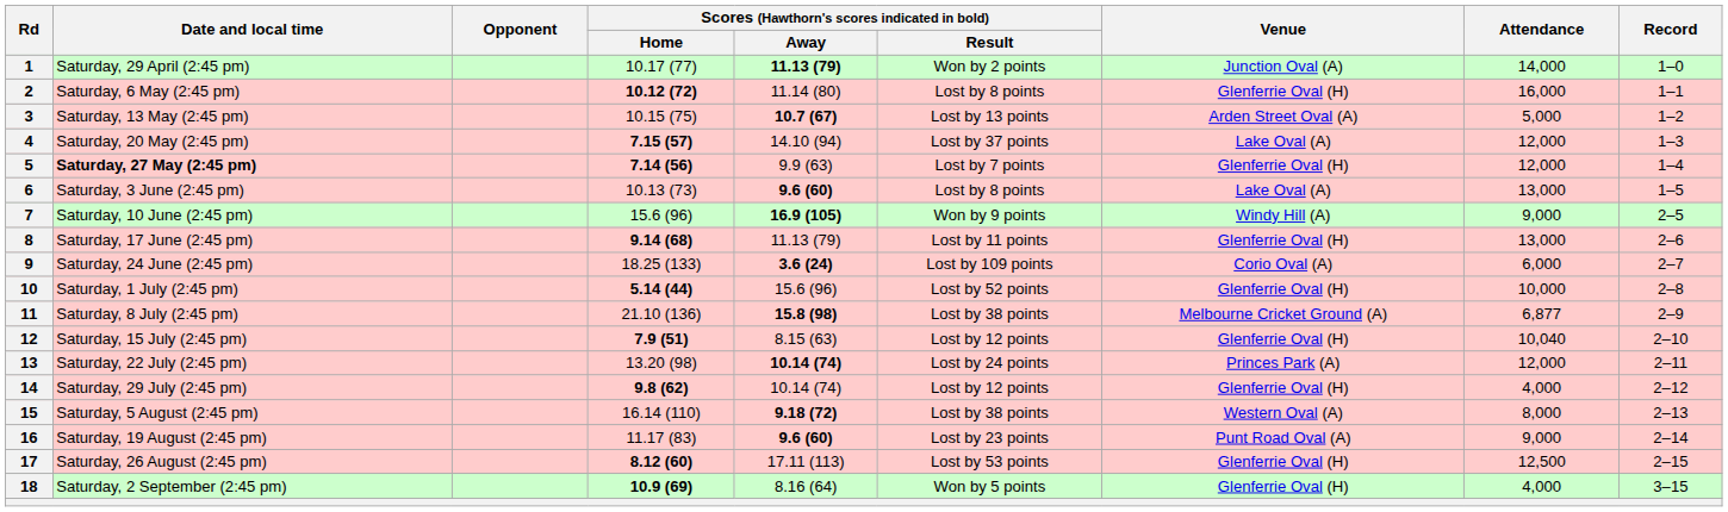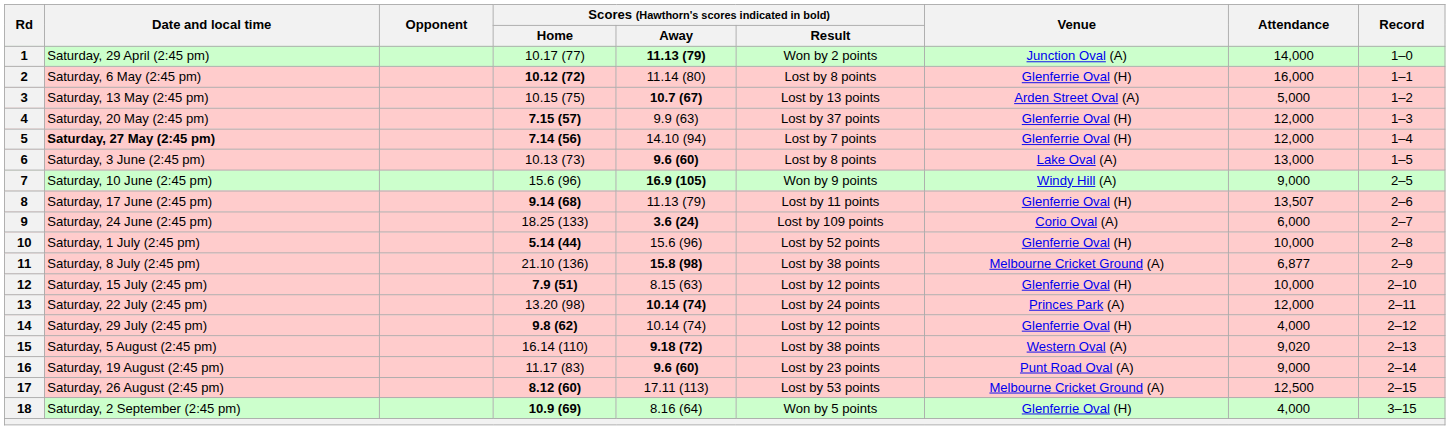 <table class="wikitable" style="font-size:90%; text-align:center; width: 100%; margin-left: auto; margin-right: auto">
 <tr>
 <th rowspan="2">Rd</th>
 <th rowspan="2">Date and local time</th>
 <th rowspan="2">Opponent</th>
 <th colspan="3">Scores <small>(Hawthorn's scores indicated in bold)</small></th>
 <th rowspan="2">Venue</th>
 <th rowspan="2">Attendance</th>
 <th rowspan="2">Record</th>
 </tr>
 <tr>
 <th>Home</th>
 <th>Away</th>
 <th>Result</th>
 </tr>
 <tr style="background:#cfc">
 <th>1</th>
 <td align=left>Saturday, 29 April (2:45 pm)</td>
 <td align=left></td>
 <td>10.17 (77)</td>
 <td><strong>11.13 (79)</strong></td>
 <td>Won by 2 points</td>
 <td><a href='#'>Junction Oval</a> (A)</td>
 <td>14,000</td>
 <td>1–0</td>
 </tr>
 <tr style="background:#fcc;">
 <th>2</th>
 <td align=left>Saturday, 6 May (2:45 pm)</td>
 <td align=left></td>
 <td><strong>10.12 (72)</strong></td>
 <td>11.14 (80)</td>
 <td>Lost by 8 points</td>
 <td><a href='#'>Glenferrie Oval</a> (H)</td>
 <td>16,000</td>
 <td>1–1</td>
 </tr>
 <tr style="background:#fcc;">
 <th>3</th>
 <td align=left>Saturday, 13 May (2:45 pm)</td>
 <td align=left></td>
 <td>10.15 (75)</td>
 <td><strong>10.7 (67)</strong></td>
 <td>Lost by 13 points</td>
 <td><a href='#'>Arden Street Oval</a> (A)</td>
 <td>5,000</td>
 <td>1–2</td>
 </tr>
 <tr style="background:#fcc;">
 <th>4</th>
 <td align=left>Saturday, 20 May (2:45 pm)</td>
 <td align=left></td>
 <td><strong>7.15 (57)</strong></td>
-<td>14.10 (94)</td>
+<td>9.9 (63)</td>
 <td>Lost by 37 points</td>
-<td><a href='#'>Lake Oval</a> (A)</td>
+<td><a href='#'>Glenferrie Oval</a> (H)</td>
 <td>12,000</td>
 <td>1–3</td>
 </tr>
 <tr style="background:#fcc;">
 <th>5</th>
 <td align=left><strong>Saturday, 27 May (2:45 pm)</strong></td>
 <td align=left></td>
 <td><strong>7.14 (56)</strong></td>
-<td>9.9 (63)</td>
+<td>14.10 (94)</td>
 <td>Lost by 7 points</td>
 <td><a href='#'>Glenferrie Oval</a> (H)</td>
 <td>12,000</td>
 <td>1–4</td>
 </tr>
 <tr style="background:#fcc;">
 <th>6</th>
 <td align=left>Saturday, 3 June (2:45 pm)</td>
 <td align=left></td>
 <td>10.13 (73)</td>
 <td><strong>9.6 (60)</strong></td>
 <td>Lost by 8 points</td>
 <td><a href='#'>Lake Oval</a> (A)</td>
 <td>13,000</td>
 <td>1–5</td>
 </tr>
 <tr style="background:#cfc">
 <th>7</th>
 <td align=left>Saturday, 10 June (2:45 pm)</td>
 <td align=left></td>
 <td>15.6 (96)</td>
 <td><strong>16.9 (105)</strong></td>
 <td>Won by 9 points</td>
 <td><a href='#'>Windy Hill</a> (A)</td>
 <td>9,000</td>
 <td>2–5</td>
 </tr>
 <tr style="background:#fcc;">
 <th>8</th>
 <td align=left>Saturday, 17 June (2:45 pm)</td>
 <td align=left></td>
 <td><strong>9.14 (68)</strong></td>
 <td>11.13 (79)</td>
 <td>Lost by 11 points</td>
 <td><a href='#'>Glenferrie Oval</a> (H)</td>
-<td>13,000</td>
+<td>13,507</td>
 <td>2–6</td>
 </tr>
 <tr style="background:#fcc;">
 <th>9</th>
 <td align=left>Saturday, 24 June (2:45 pm)</td>
 <td align=left></td>
 <td>18.25 (133)</td>
 <td><strong>3.6 (24)</strong></td>
 <td>Lost by 109 points</td>
 <td><a href='#'>Corio Oval</a> (A)</td>
 <td>6,000</td>
 <td>2–7</td>
 </tr>
 <tr style="background:#fcc;">
 <th>10</th>
 <td align=left>Saturday, 1 July (2:45 pm)</td>
 <td align=left></td>
 <td><strong>5.14 (44)</strong></td>
 <td>15.6 (96)</td>
 <td>Lost by 52 points</td>
 <td><a href='#'>Glenferrie Oval</a> (H)</td>
 <td>10,000</td>
 <td>2–8</td>
 </tr>
 <tr style="background:#fcc;">
 <th>11</th>
 <td align=left>Saturday, 8 July (2:45 pm)</td>
 <td align=left></td>
 <td>21.10 (136)</td>
 <td><strong>15.8 (98)</strong></td>
 <td>Lost by 38 points</td>
 <td><a href='#'>Melbourne Cricket Ground</a> (A)</td>
 <td>6,877</td>
 <td>2–9</td>
 </tr>
 <tr style="background:#fcc;">
 <th>12</th>
 <td align=left>Saturday, 15 July (2:45 pm)</td>
 <td align=left></td>
 <td><strong>7.9 (51)</strong></td>
 <td>8.15 (63)</td>
 <td>Lost by 12 points</td>
 <td><a href='#'>Glenferrie Oval</a> (H)</td>
-<td>10,040</td>
+<td>10,000</td>
 <td>2–10</td>
 </tr>
 <tr style="background:#fcc;">
 <th>13</th>
 <td align=left>Saturday, 22 July (2:45 pm)</td>
 <td align=left></td>
 <td>13.20 (98)</td>
 <td><strong>10.14 (74)</strong></td>
 <td>Lost by 24 points</td>
 <td><a href='#'>Princes Park</a> (A)</td>
 <td>12,000</td>
 <td>2–11</td>
 </tr>
 <tr style="background:#fcc;">
 <th>14</th>
 <td align=left>Saturday, 29 July (2:45 pm)</td>
 <td align=left></td>
 <td><strong>9.8 (62)</strong></td>
 <td>10.14 (74)</td>
 <td>Lost by 12 points</td>
 <td><a href='#'>Glenferrie Oval</a> (H)</td>
 <td>4,000</td>
 <td>2–12</td>
 </tr>
 <tr style="background:#fcc;">
 <th>15</th>
 <td align=left>Saturday, 5 August (2:45 pm)</td>
 <td align=left></td>
 <td>16.14 (110)</td>
 <td><strong>9.18 (72)</strong></td>
 <td>Lost by 38 points</td>
 <td><a href='#'>Western Oval</a> (A)</td>
-<td>8,000</td>
+<td>9,020</td>
 <td>2–13</td>
 </tr>
 <tr style="background:#fcc;">
 <th>16</th>
 <td align=left>Saturday, 19 August (2:45 pm)</td>
 <td align=left></td>
 <td>11.17 (83)</td>
 <td><strong>9.6 (60)</strong></td>
 <td>Lost by 23 points</td>
 <td><a href='#'>Punt Road Oval</a> (A)</td>
 <td>9,000</td>
 <td>2–14</td>
 </tr>
 <tr style="background:#fcc;">
 <th>17</th>
 <td align=left>Saturday, 26 August (2:45 pm)</td>
 <td align=left></td>
 <td><strong>8.12 (60)</strong></td>
 <td>17.11 (113)</td>
 <td>Lost by 53 points</td>
-<td><a href='#'>Glenferrie Oval</a> (H)</td>
+<td><a href='#'>Melbourne Cricket Ground</a> (A)</td>
 <td>12,500</td>
 <td>2–15</td>
 </tr>
 <tr style="background:#cfc">
 <th>18</th>
 <td align=left>Saturday, 2 September (2:45 pm)</td>
 <td align=left></td>
 <td><strong>10.9 (69)</strong></td>
 <td>8.16 (64)</td>
 <td>Won by 5 points</td>
 <td><a href='#'>Glenferrie Oval</a> (H)</td>
 <td>4,000</td>
 <td>3–15</td>
 </tr>
 <tr>
 <th colspan="9"></th>
 </tr>
 </table>
